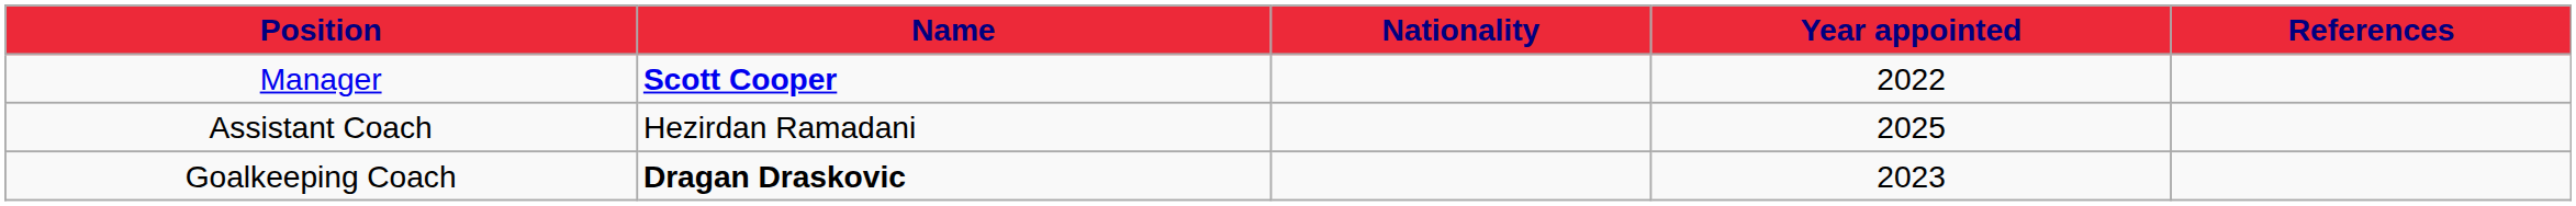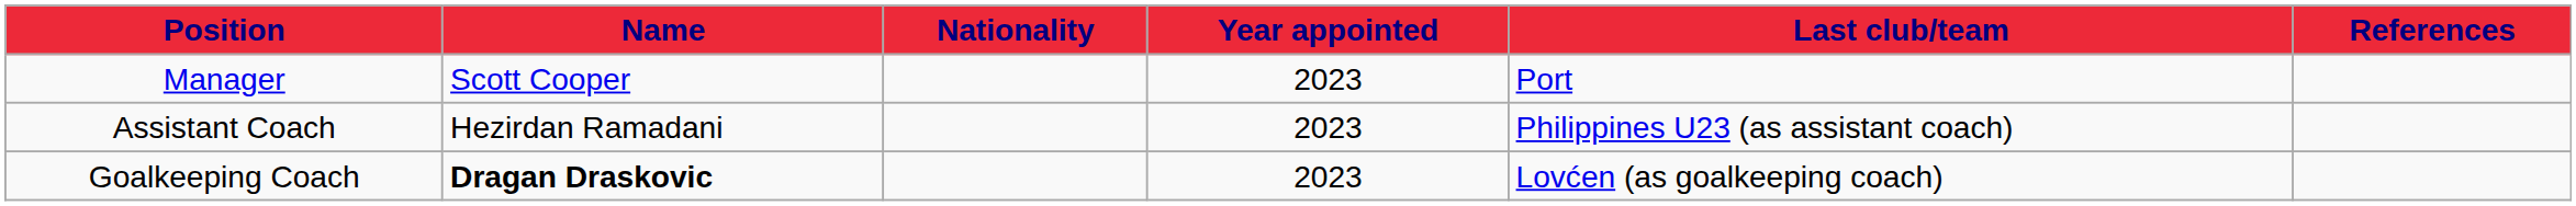 <table class="wikitable sortable" style="text-align:center; font-size:95%; width:100%;">
 <tr>
 <th style="background-color:#ED2939; color:#000080;">Position</th>
 <th style="background-color:#ED2939; color:#000080;">Name</th>
 <th style="background-color:#ED2939; color:#000080;">Nationality</th>
 <th style="background-color:#ED2939; color:#000080;">Year appointed</th>
+<th style="background-color:#ED2939; color:#000080;">Last club/team</th>
 <th style="background-color:#ED2939; color:#000080;" class="unsortable">References</th>
 </tr>
 <tr>
 <td><a href='#'>Manager</a></td>
-<td style="text-align:left;"><strong><a href='#'>Scott Cooper</a></strong></td>
+<td style="text-align:left;"><a href='#'>Scott Cooper</a></td>
 <td style="text-align:left;"></td>
-<td>2022</td>
+<td>2023</td>
+<td style="text-align:left;"> <a href='#'>Port</a></td>
 <td></td>
 </tr>
 <tr>
 <td>Assistant Coach</td>
 <td style="text-align:left;">Hezirdan Ramadani</td>
 <td style="text-align:left;"></td>
-<td>2025</td>
+<td>2023</td>
+<td style="text-align:left;"> <a href='#'>Philippines U23</a> (as assistant coach)</td>
 <td></td>
 </tr>
 <tr>
 <td>Goalkeeping Coach</td>
 <td style="text-align:left;"><strong>Dragan Draskovic</strong></td>
 <td style="text-align:left;"></td>
 <td>2023</td>
+<td style="text-align:left;"> <a href='#'>Lovćen</a> (as goalkeeping coach)</td>
 <td></td>
 </tr>
 </table>
